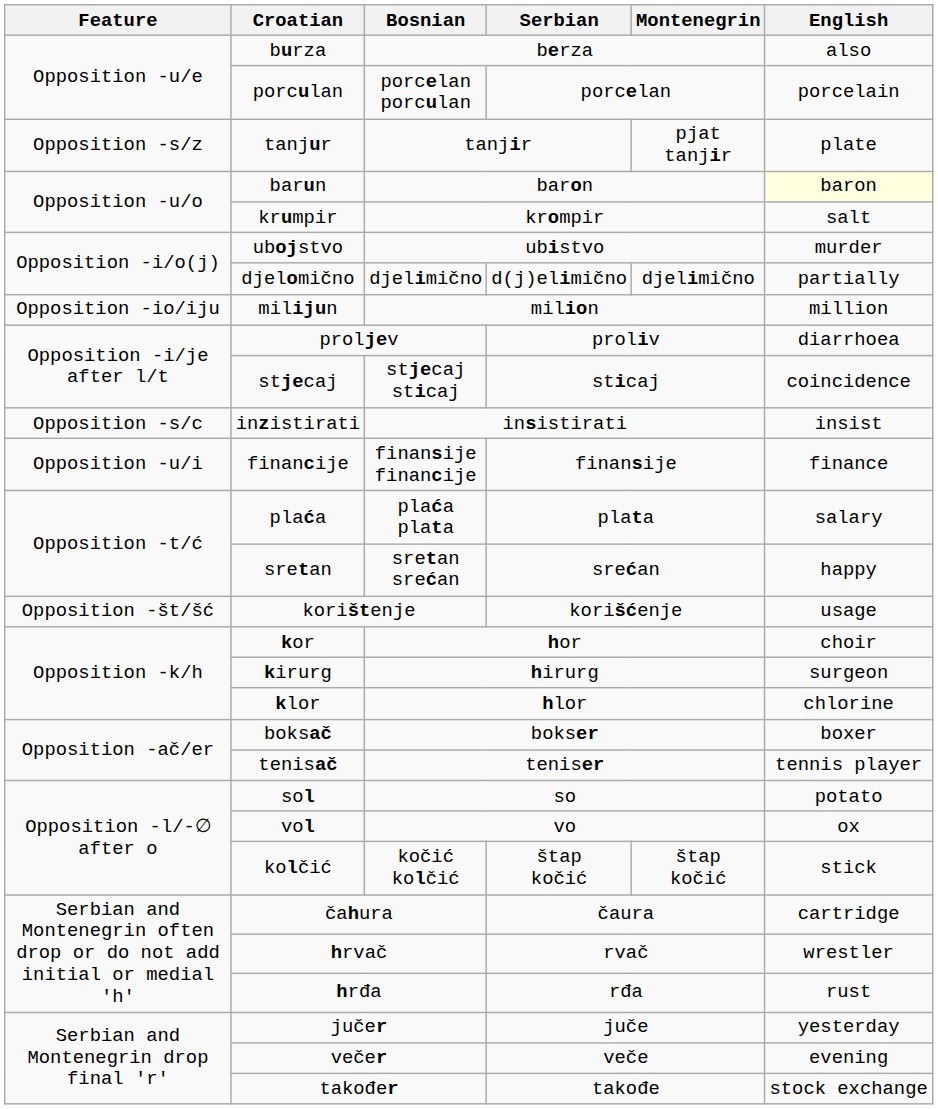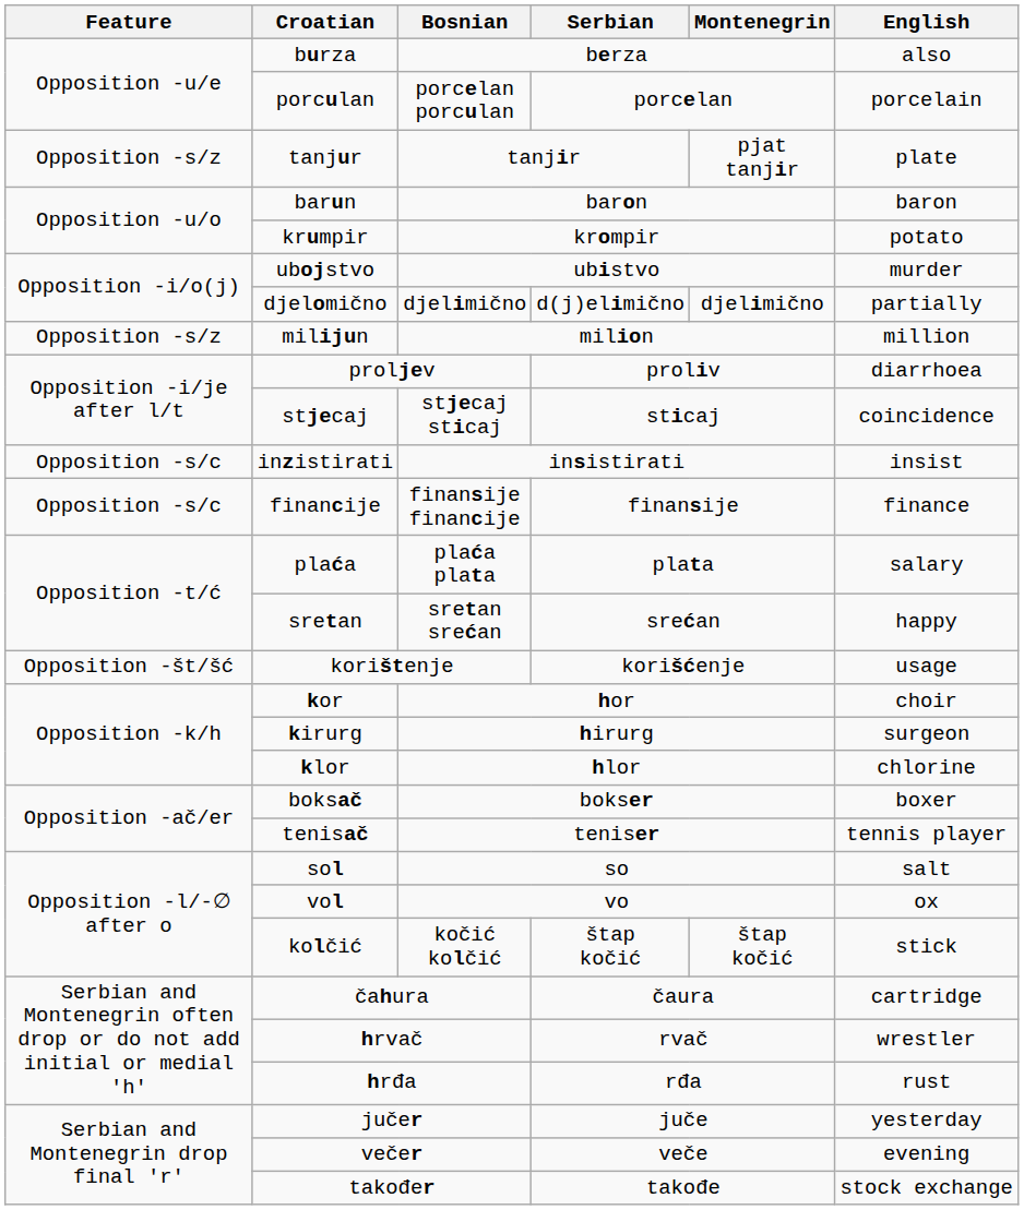 <table class="wikitable" style="text-align: center;">
 <tr>
 <th width=150px>Feature</th>
 <th>Croatian</th>
 <th>Bosnian</th>
 <th>Serbian</th>
 <th>Montenegrin</th>
 <th>English</th>
 </tr>
 <tr>
 <td rowspan="2">Opposition -u/e</td>
 <td>b<strong>u</strong>rza</td>
 <td colspan="3">b<strong>e</strong>rza</td>
 <td>also</td>
 </tr>
 <tr>
 <td>porc<strong>u</strong>lan</td>
 <td>porc<strong>e</strong>lan<br>porc<strong>u</strong>lan</td>
 <td colspan="2">porc<strong>e</strong>lan</td>
 <td>porcelain</td>
 </tr>
 <tr>
 <td>Opposition -s/z</td>
 <td>tanj<strong>u</strong>r</td>
 <td colspan="2">tanj<strong>i</strong>r</td>
 <td>pjat<br> tanj<strong>i</strong>r</td>
 <td>plate</td>
 </tr>
 <tr>
 <td rowspan="2">Opposition -u/o</td>
 <td>bar<strong>u</strong>n</td>
 <td colspan="3">bar<strong>o</strong>n</td>
-<td style="background: lightyellow;">baron</td>
+<td>baron</td>
 </tr>
 <tr>
 <td>kr<strong>u</strong>mpir</td>
 <td colspan="3">kr<strong>o</strong>mpir</td>
-<td>salt</td>
+<td>potato</td>
 </tr>
 <tr>
 <td rowspan="2">Opposition -i/o(j)</td>
 <td>ub<strong>oj</strong>stvo</td>
 <td colspan="3">ub<strong>i</strong>stvo</td>
 <td>murder</td>
 </tr>
 <tr>
 <td>djel<strong>o</strong>mično</td>
 <td>djel<strong>i</strong>mično</td>
 <td>d(j)el<strong>i</strong>mično</td>
 <td>djel<strong>i</strong>mično</td>
 <td>partially</td>
 </tr>
 <tr>
-<td>Opposition -io/iju</td>
+<td>Opposition -s/z</td>
 <td>mil<strong>iju</strong>n</td>
 <td colspan="3">mil<strong>io</strong>n</td>
 <td>million</td>
 </tr>
 <tr>
 <td rowspan="2">Opposition -i/je after l/t</td>
 <td colspan="2">prol<strong>je</strong>v</td>
 <td colspan="2">prol<strong>i</strong>v</td>
 <td>diarrhoea</td>
 </tr>
 <tr>
 <td>st<strong>je</strong>caj</td>
 <td>st<strong>je</strong>caj<br>st<strong>i</strong>caj</td>
 <td colspan="2">st<strong>i</strong>caj</td>
 <td>coincidence</td>
 </tr>
 <tr>
 <td>Opposition -s/c</td>
 <td>in<strong>z</strong>istirati</td>
 <td colspan="3">in<strong>s</strong>istirati</td>
 <td>insist</td>
 </tr>
 <tr>
-<td>Opposition -u/i</td>
+<td>Opposition -s/c</td>
 <td>finan<strong>c</strong>ije</td>
 <td>finan<strong>s</strong>ije<br>finan<strong>c</strong>ije</td>
 <td colspan="2">finan<strong>s</strong>ije</td>
 <td>finance</td>
 </tr>
 <tr>
 <td rowspan="2">Opposition -t/ć</td>
 <td>pla<strong>ć</strong>a</td>
 <td>pla<strong>ć</strong>a<br>pla<strong>t</strong>a</td>
 <td colspan="2">pla<strong>t</strong>a</td>
 <td>salary</td>
 </tr>
 <tr>
 <td>sre<strong>t</strong>an</td>
 <td>sre<strong>t</strong>an<br>sre<strong>ć</strong>an</td>
 <td colspan="2">sre<strong>ć</strong>an</td>
 <td>happy</td>
 </tr>
 <tr>
 <td>Opposition -št/šć</td>
 <td colspan="2">kori<strong>št</strong>enje</td>
 <td colspan="2">kori<strong>šć</strong>enje</td>
 <td>usage</td>
 </tr>
 <tr>
 <td rowspan="3">Opposition -k/h</td>
 <td><strong>k</strong>or</td>
 <td colspan="3"><strong>h</strong>or</td>
 <td>choir</td>
 </tr>
 <tr>
 <td><strong>k</strong>irurg</td>
 <td colspan="3"><strong>h</strong>irurg</td>
 <td>surgeon</td>
 </tr>
 <tr>
 <td><strong>k</strong>lor</td>
 <td colspan="3"><strong>h</strong>lor</td>
 <td>chlorine</td>
 </tr>
 <tr>
 <td rowspan="2">Opposition -ač/er</td>
 <td>boks<strong>ač</strong></td>
 <td colspan="3">boks<strong>er</strong></td>
 <td>boxer</td>
 </tr>
 <tr>
 <td>tenis<strong>ač</strong></td>
 <td colspan="3">tenis<strong>er</strong></td>
 <td>tennis player</td>
 </tr>
 <tr>
 <td rowspan="3">Opposition -l/-∅ after o</td>
 <td>so<strong>l</strong></td>
 <td colspan="3">so</td>
-<td>potato</td>
+<td>salt</td>
 </tr>
 <tr>
 <td>vo<strong>l</strong></td>
 <td colspan="3">vo</td>
 <td>ox</td>
 </tr>
 <tr>
 <td>ko<strong>l</strong>čić</td>
 <td>kočić<br>ko<strong>l</strong>čić</td>
 <td>štap<br>kočić</td>
 <td>štap<br>kočić</td>
 <td>stick</td>
 </tr>
 <tr>
 <td rowspan="3">Serbian and Montenegrin often drop or do not add initial or medial 'h'</td>
 <td colspan="2">ča<strong>h</strong>ura</td>
 <td colspan="2">čaura</td>
 <td>cartridge</td>
 </tr>
 <tr>
 <td colspan="2"><strong>h</strong>rvač</td>
 <td colspan="2">rvač</td>
 <td>wrestler</td>
 </tr>
 <tr>
 <td colspan="2"><strong>h</strong>rđa</td>
 <td colspan="2">rđa</td>
 <td>rust</td>
 </tr>
 <tr>
 <td rowspan="3">Serbian and Montenegrin drop final 'r'</td>
 <td colspan="2">juče<strong>r</strong></td>
 <td colspan="2">juče</td>
 <td>yesterday</td>
 </tr>
 <tr>
 <td colspan="2">veče<strong>r</strong></td>
 <td colspan="2">veče</td>
 <td>evening</td>
 </tr>
 <tr>
 <td colspan="2">takođe<strong>r</strong></td>
 <td colspan="2">takođe</td>
 <td>stock exchange</td>
 </tr>
 </table>
